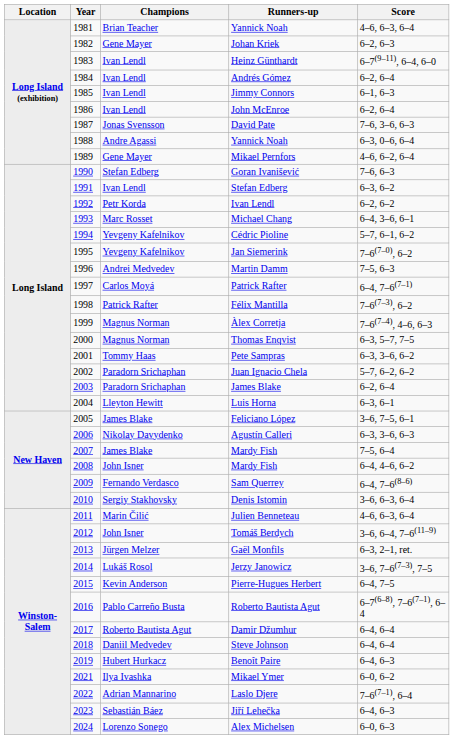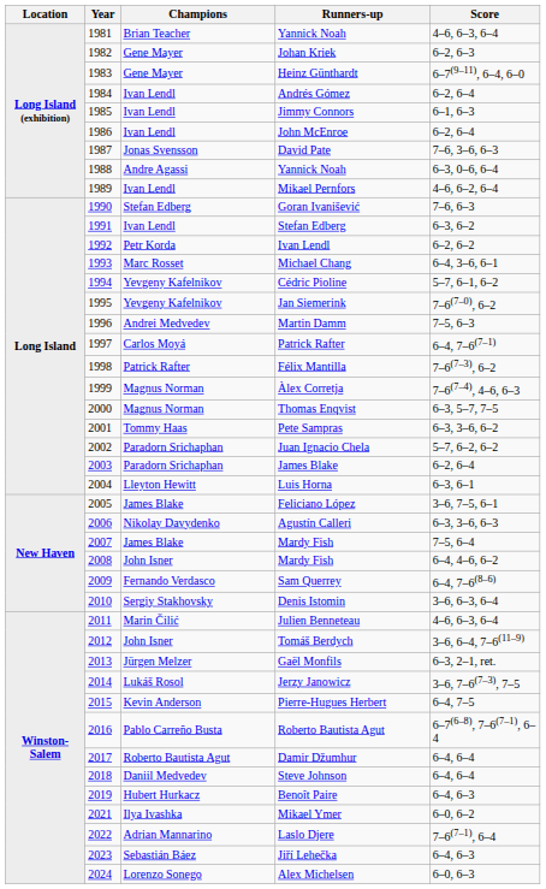 <table class="wikitable">
 <tr>
 <th style="width:100px">Location</th>
 <th style="width:40px">Year</th>
 <th style="width:200px">Champions</th>
 <th style="width:200px">Runners-up</th>
 <th style="width:140px" class="unsortable">Score</th>
 </tr>
 <tr>
 <th rowspan="9" style="background:#ededed"><a href='#'>Long Island</a><br><small>(exhibition)</small></th>
 <td>1981</td>
 <td> <a href='#'>Brian Teacher</a></td>
 <td> <a href='#'>Yannick Noah</a></td>
 <td>4–6, 6–3, 6–4</td>
 </tr>
 <tr>
 <td>1982</td>
 <td> <a href='#'>Gene Mayer</a></td>
 <td> <a href='#'>Johan Kriek</a></td>
 <td>6–2, 6–3</td>
 </tr>
 <tr>
 <td>1983</td>
-<td> <a href='#'>Ivan Lendl</a></td>
+<td> <a href='#'>Gene Mayer</a></td>
 <td> <a href='#'>Heinz Günthardt</a></td>
 <td>6–7<sup>(9–11)</sup>, 6–4, 6–0</td>
 </tr>
 <tr>
 <td>1984</td>
 <td> <a href='#'>Ivan Lendl</a></td>
 <td> <a href='#'>Andrés Gómez</a></td>
 <td>6–2, 6–4</td>
 </tr>
 <tr>
 <td>1985</td>
 <td> <a href='#'>Ivan Lendl</a></td>
 <td> <a href='#'>Jimmy Connors</a></td>
 <td>6–1, 6–3</td>
 </tr>
 <tr>
 <td>1986</td>
 <td> <a href='#'>Ivan Lendl</a></td>
 <td> <a href='#'>John McEnroe</a></td>
 <td>6–2, 6–4</td>
 </tr>
 <tr>
 <td>1987</td>
 <td> <a href='#'>Jonas Svensson</a></td>
 <td> <a href='#'>David Pate</a></td>
 <td>7–6, 3–6, 6–3</td>
 </tr>
 <tr>
 <td>1988</td>
 <td> <a href='#'>Andre Agassi</a></td>
 <td> <a href='#'>Yannick Noah</a></td>
 <td>6–3, 0–6, 6–4</td>
 </tr>
 <tr>
 <td>1989</td>
-<td> <a href='#'>Gene Mayer</a></td>
+<td> <a href='#'>Ivan Lendl</a></td>
 <td> <a href='#'>Mikael Pernfors</a></td>
 <td>4–6, 6–2, 6–4</td>
 </tr>
 <tr>
 <th rowspan="15" style="background:#ededed">Long Island</th>
 <td><a href='#'>1990</a></td>
 <td> <a href='#'>Stefan Edberg</a></td>
 <td> <a href='#'>Goran Ivanišević</a></td>
 <td>7–6, 6–3</td>
 </tr>
 <tr>
 <td><a href='#'>1991</a></td>
 <td> <a href='#'>Ivan Lendl</a></td>
 <td> <a href='#'>Stefan Edberg</a></td>
 <td>6–3, 6–2</td>
 </tr>
 <tr>
 <td><a href='#'>1992</a></td>
 <td> <a href='#'>Petr Korda</a></td>
 <td> <a href='#'>Ivan Lendl</a></td>
 <td>6–2, 6–2</td>
 </tr>
 <tr>
 <td><a href='#'>1993</a></td>
 <td> <a href='#'>Marc Rosset</a></td>
 <td> <a href='#'>Michael Chang</a></td>
 <td>6–4, 3–6, 6–1</td>
 </tr>
 <tr>
 <td><a href='#'>1994</a></td>
 <td> <a href='#'>Yevgeny Kafelnikov</a></td>
 <td> <a href='#'>Cédric Pioline</a></td>
 <td>5–7, 6–1, 6–2</td>
 </tr>
 <tr>
 <td>1995</td>
 <td> <a href='#'>Yevgeny Kafelnikov</a></td>
 <td> <a href='#'>Jan Siemerink</a></td>
 <td>7–6<sup>(7–0)</sup>, 6–2</td>
 </tr>
 <tr>
 <td>1996</td>
 <td> <a href='#'>Andrei Medvedev</a></td>
 <td> <a href='#'>Martin Damm</a></td>
 <td>7–5, 6–3</td>
 </tr>
 <tr>
 <td>1997</td>
 <td> <a href='#'>Carlos Moyá</a></td>
 <td> <a href='#'>Patrick Rafter</a></td>
 <td>6–4, 7–6<sup>(7–1)</sup></td>
 </tr>
 <tr>
 <td>1998</td>
 <td> <a href='#'>Patrick Rafter</a></td>
 <td> <a href='#'>Félix Mantilla</a></td>
 <td>7–6<sup>(7–3)</sup>, 6–2</td>
 </tr>
 <tr>
 <td>1999</td>
 <td> <a href='#'>Magnus Norman</a></td>
 <td> <a href='#'>Àlex Corretja</a></td>
 <td>7–6<sup>(7–4)</sup>, 4–6, 6–3</td>
 </tr>
 <tr>
 <td>2000</td>
 <td> <a href='#'>Magnus Norman</a></td>
 <td> <a href='#'>Thomas Enqvist</a></td>
 <td>6–3, 5–7, 7–5</td>
 </tr>
 <tr>
 <td>2001</td>
 <td> <a href='#'>Tommy Haas</a></td>
 <td> <a href='#'>Pete Sampras</a></td>
 <td>6–3, 3–6, 6–2</td>
 </tr>
 <tr>
 <td>2002</td>
 <td> <a href='#'>Paradorn Srichaphan</a></td>
 <td> <a href='#'>Juan Ignacio Chela</a></td>
 <td>5–7, 6–2, 6–2</td>
 </tr>
 <tr>
 <td><a href='#'>2003</a></td>
 <td> <a href='#'>Paradorn Srichaphan</a></td>
 <td> <a href='#'>James Blake</a></td>
 <td>6–2, 6–4</td>
 </tr>
 <tr>
 <td>2004</td>
 <td> <a href='#'>Lleyton Hewitt</a></td>
 <td> <a href='#'>Luis Horna</a></td>
 <td>6–3, 6–1</td>
 </tr>
 <tr>
 <th rowspan="6" style="background:#ededed"><a href='#'>New Haven</a></th>
 <td>2005</td>
 <td> <a href='#'>James Blake</a></td>
 <td> <a href='#'>Feliciano López</a></td>
 <td>3–6, 7–5, 6–1</td>
 </tr>
 <tr>
 <td><a href='#'>2006</a></td>
 <td> <a href='#'>Nikolay Davydenko</a></td>
 <td> <a href='#'>Agustín Calleri</a></td>
 <td>6–3, 3–6, 6–3</td>
 </tr>
 <tr>
 <td><a href='#'>2007</a></td>
 <td> <a href='#'>James Blake</a></td>
 <td> <a href='#'>Mardy Fish</a></td>
 <td>7–5, 6–4</td>
 </tr>
 <tr>
 <td><a href='#'>2008</a></td>
 <td> <a href='#'>John Isner</a></td>
 <td> <a href='#'>Mardy Fish</a></td>
 <td>6–4, 4–6, 6–2</td>
 </tr>
 <tr>
 <td><a href='#'>2009</a></td>
 <td> <a href='#'>Fernando Verdasco</a></td>
 <td> <a href='#'>Sam Querrey</a></td>
 <td>6–4, 7–6<sup>(8–6)</sup></td>
 </tr>
 <tr>
 <td><a href='#'>2010</a></td>
 <td> <a href='#'>Sergiy Stakhovsky</a></td>
 <td> <a href='#'>Denis Istomin</a></td>
 <td>3–6, 6–3, 6–4</td>
 </tr>
 <tr>
 <th rowspan="13" style="background:#ededed"><a href='#'>Winston-Salem</a></th>
 <td><a href='#'>2011</a></td>
 <td> <a href='#'>Marin Čilić</a></td>
 <td> <a href='#'>Julien Benneteau</a></td>
 <td>4–6, 6–3, 6–4</td>
 </tr>
 <tr>
 <td><a href='#'>2012</a></td>
 <td> <a href='#'>John Isner</a></td>
 <td> <a href='#'>Tomáš Berdych</a></td>
 <td>3–6, 6–4, 7–6<sup>(11–9)</sup></td>
 </tr>
 <tr>
 <td><a href='#'>2013</a></td>
 <td> <a href='#'>Jürgen Melzer</a></td>
 <td> <a href='#'>Gaël Monfils</a></td>
 <td>6–3, 2–1, ret.</td>
 </tr>
 <tr>
 <td><a href='#'>2014</a></td>
 <td> <a href='#'>Lukáš Rosol</a></td>
 <td> <a href='#'>Jerzy Janowicz</a></td>
 <td>3–6, 7–6<sup>(7–3)</sup>, 7–5</td>
 </tr>
 <tr>
 <td><a href='#'>2015</a></td>
 <td> <a href='#'>Kevin Anderson</a></td>
 <td> <a href='#'>Pierre-Hugues Herbert</a></td>
 <td>6–4, 7–5</td>
 </tr>
 <tr>
 <td><a href='#'>2016</a></td>
 <td> <a href='#'>Pablo Carreño Busta</a></td>
 <td> <a href='#'>Roberto Bautista Agut</a></td>
 <td>6–7<sup>(6–8)</sup>, 7–6<sup>(7–1)</sup>, 6–4</td>
 </tr>
 <tr>
 <td><a href='#'>2017</a></td>
 <td> <a href='#'>Roberto Bautista Agut</a></td>
 <td> <a href='#'>Damir Džumhur</a></td>
 <td>6–4, 6–4</td>
 </tr>
 <tr>
 <td><a href='#'>2018</a></td>
 <td> <a href='#'>Daniil Medvedev</a></td>
 <td> <a href='#'>Steve Johnson</a></td>
 <td>6–4, 6–4</td>
 </tr>
 <tr>
 <td><a href='#'>2019</a></td>
 <td> <a href='#'>Hubert Hurkacz</a></td>
 <td> <a href='#'>Benoît Paire</a></td>
 <td>6–4, 6–3</td>
 </tr>
 <tr>
 <td><a href='#'>2021</a></td>
 <td> <a href='#'>Ilya Ivashka</a></td>
 <td> <a href='#'>Mikael Ymer</a></td>
 <td>6–0, 6–2</td>
 </tr>
 <tr>
 <td><a href='#'>2022</a></td>
 <td> <a href='#'>Adrian Mannarino</a></td>
 <td> <a href='#'>Laslo Djere</a></td>
 <td>7–6<sup>(7–1)</sup>, 6–4</td>
 </tr>
 <tr>
 <td><a href='#'>2023</a></td>
 <td> <a href='#'>Sebastián Báez</a></td>
 <td> <a href='#'>Jiří Lehečka</a></td>
 <td>6–4, 6–3</td>
 </tr>
 <tr>
 <td><a href='#'>2024</a></td>
 <td> <a href='#'>Lorenzo Sonego</a></td>
 <td> <a href='#'>Alex Michelsen</a></td>
 <td>6–0, 6–3</td>
 </tr>
 </table>
